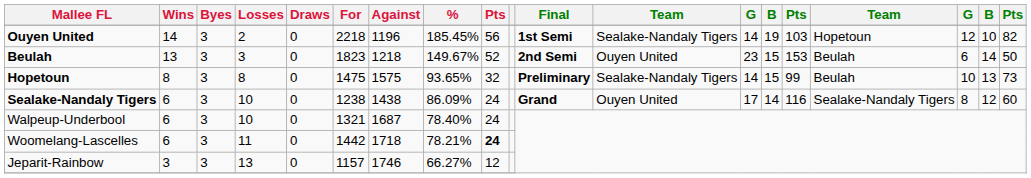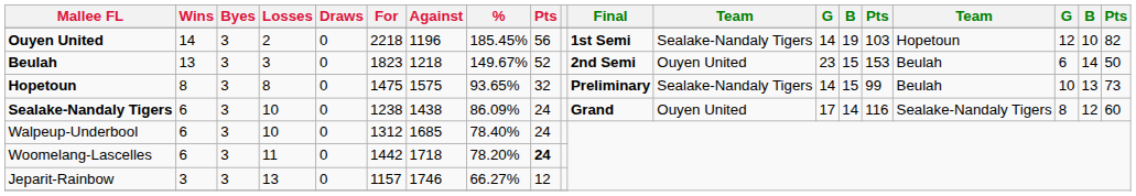 <table class="wikitable">
 <tr>
 <th style="color:crimson">Mallee FL</th>
 <th style="color:crimson">Wins</th>
 <th style="color:crimson">Byes</th>
 <th style="color:crimson">Losses</th>
 <th style="color:crimson">Draws</th>
 <th style="color:crimson">For</th>
 <th style="color:crimson">Against</th>
 <th style="color:crimson">%</th>
 <th style="color:crimson">Pts</th>
 <th></th>
 <th style="color:green">Final</th>
 <th style="color:green">Team</th>
 <th style="color:green">G</th>
 <th style="color:green">B</th>
 <th style="color:green">Pts</th>
 <th style="color:green">Team</th>
 <th style="color:green">G</th>
 <th style="color:green">B</th>
 <th style="color:green">Pts</th>
 </tr>
 <tr>
 </tr>
 <tr>
 </tr>
 <tr>
 <td><strong>	Ouyen United	</strong></td>
 <td>14</td>
 <td>3</td>
 <td>2</td>
 <td>0</td>
 <td>2218</td>
 <td>1196</td>
 <td>185.45%</td>
 <td>56</td>
 <td></td>
 <td><strong>1st Semi</strong></td>
 <td>Sealake-Nandaly Tigers</td>
 <td>14</td>
 <td>19</td>
 <td>103</td>
 <td>Hopetoun</td>
 <td>12</td>
 <td>10</td>
 <td>82</td>
 </tr>
 <tr>
 <td><strong>	Beulah	</strong></td>
 <td>13</td>
 <td>3</td>
 <td>3</td>
 <td>0</td>
 <td>1823</td>
 <td>1218</td>
 <td>149.67%</td>
 <td>52</td>
 <td></td>
 <td><strong>2nd Semi</strong></td>
 <td>Ouyen United</td>
 <td>23</td>
 <td>15</td>
 <td>153</td>
 <td>Beulah</td>
 <td>6</td>
 <td>14</td>
 <td>50</td>
 </tr>
 <tr>
 <td><strong>	Hopetoun	</strong></td>
 <td>8</td>
 <td>3</td>
 <td>8</td>
 <td>0</td>
 <td>1475</td>
 <td>1575</td>
 <td>93.65%</td>
 <td>32</td>
 <td></td>
 <td><strong>Preliminary</strong></td>
 <td>Sealake-Nandaly Tigers</td>
 <td>14</td>
 <td>15</td>
 <td>99</td>
 <td>Beulah</td>
 <td>10</td>
 <td>13</td>
 <td>73</td>
 </tr>
 <tr>
 <td><strong>	Sealake-Nandaly Tigers	</strong></td>
 <td>6</td>
 <td>3</td>
 <td>10</td>
 <td>0</td>
 <td>1238</td>
 <td>1438</td>
 <td>86.09%</td>
 <td>24</td>
 <td></td>
 <td><strong>Grand</strong></td>
 <td>Ouyen United</td>
 <td>17</td>
 <td>14</td>
 <td>116</td>
 <td>Sealake-Nandaly Tigers</td>
 <td>8</td>
 <td>12</td>
 <td>60</td>
 </tr>
 <tr>
 <td>Walpeup-Underbool</td>
 <td>6</td>
 <td>3</td>
 <td>10</td>
 <td>0</td>
-<td>1321</td>
-<td>1687</td>
+<td>1312</td>
+<td>1685</td>
 <td>78.40%</td>
 <td>24</td>
 <td></td>
 </tr>
 <tr>
 <td>Woomelang-Lascelles</td>
 <td>6</td>
 <td>3</td>
 <td>11</td>
 <td>0</td>
 <td>1442</td>
 <td>1718</td>
-<td>78.21%</td>
+<td>78.20%</td>
 <td><strong>24</strong></td>
 <td></td>
 </tr>
 <tr>
 <td>Jeparit-Rainbow</td>
 <td>3</td>
 <td>3</td>
 <td>13</td>
 <td>0</td>
 <td>1157</td>
 <td>1746</td>
 <td>66.27%</td>
 <td>12</td>
 <td></td>
 </tr>
 <tr>
 </tr>
 </table>
